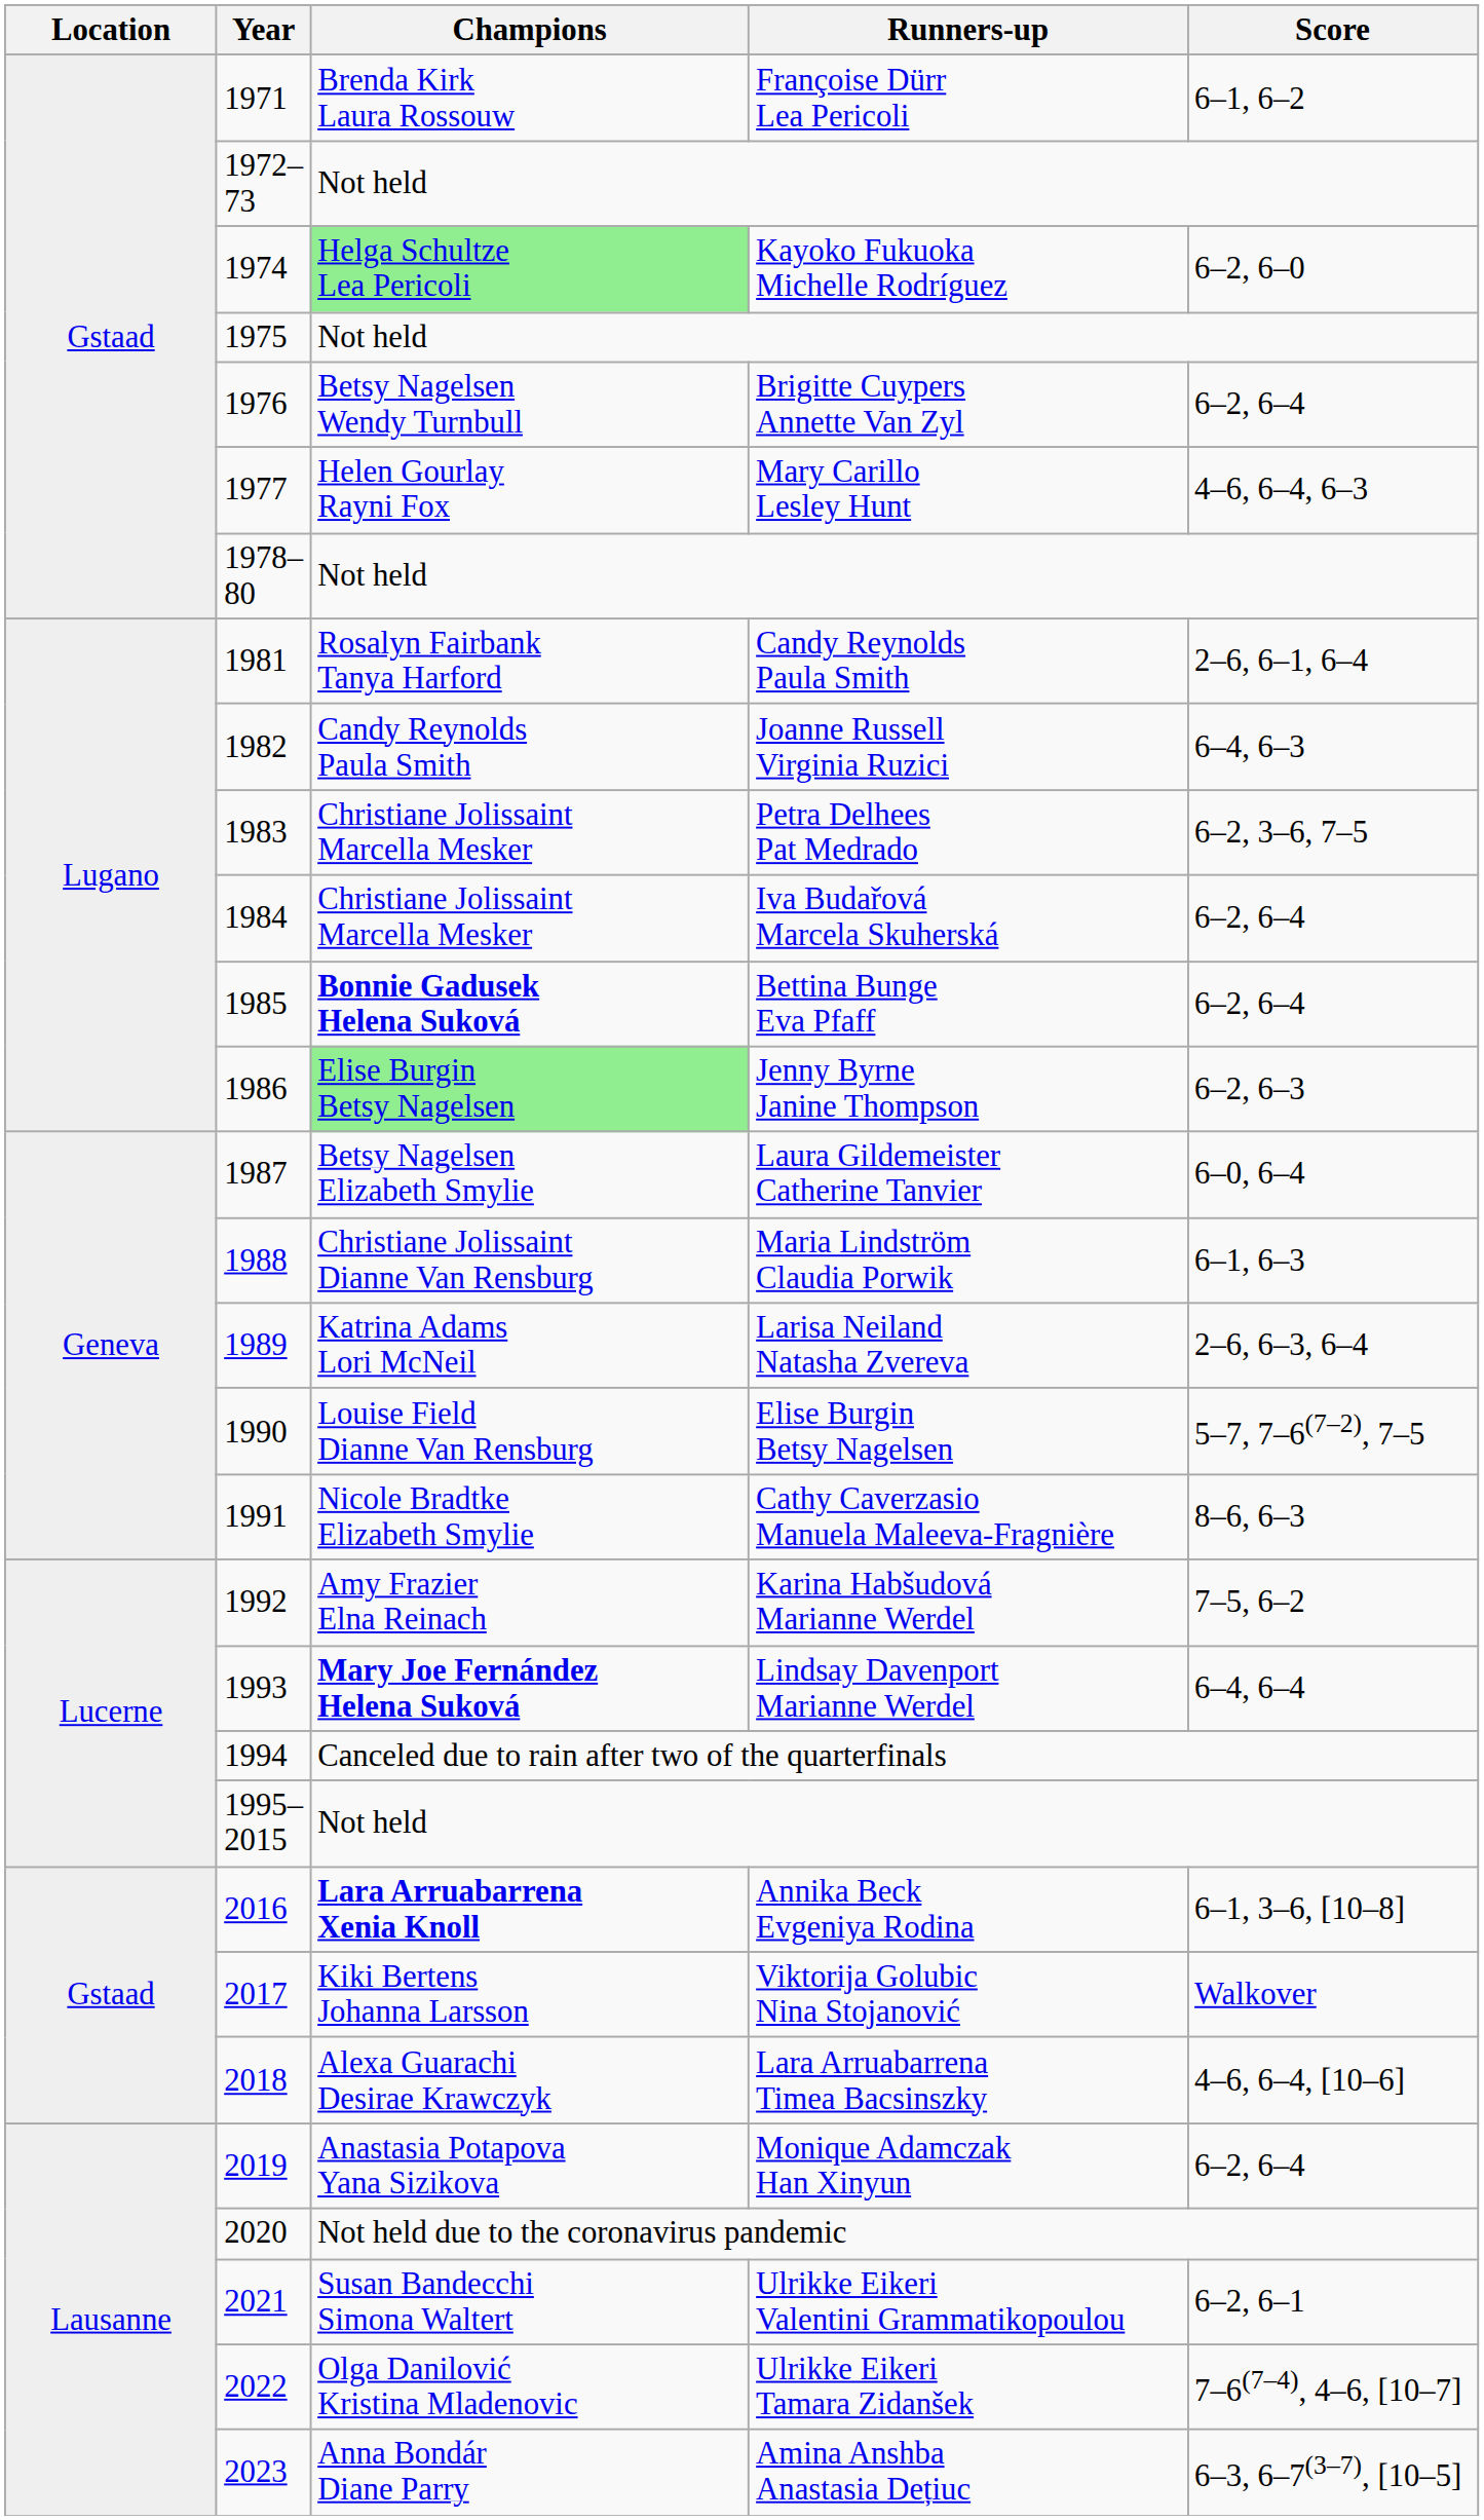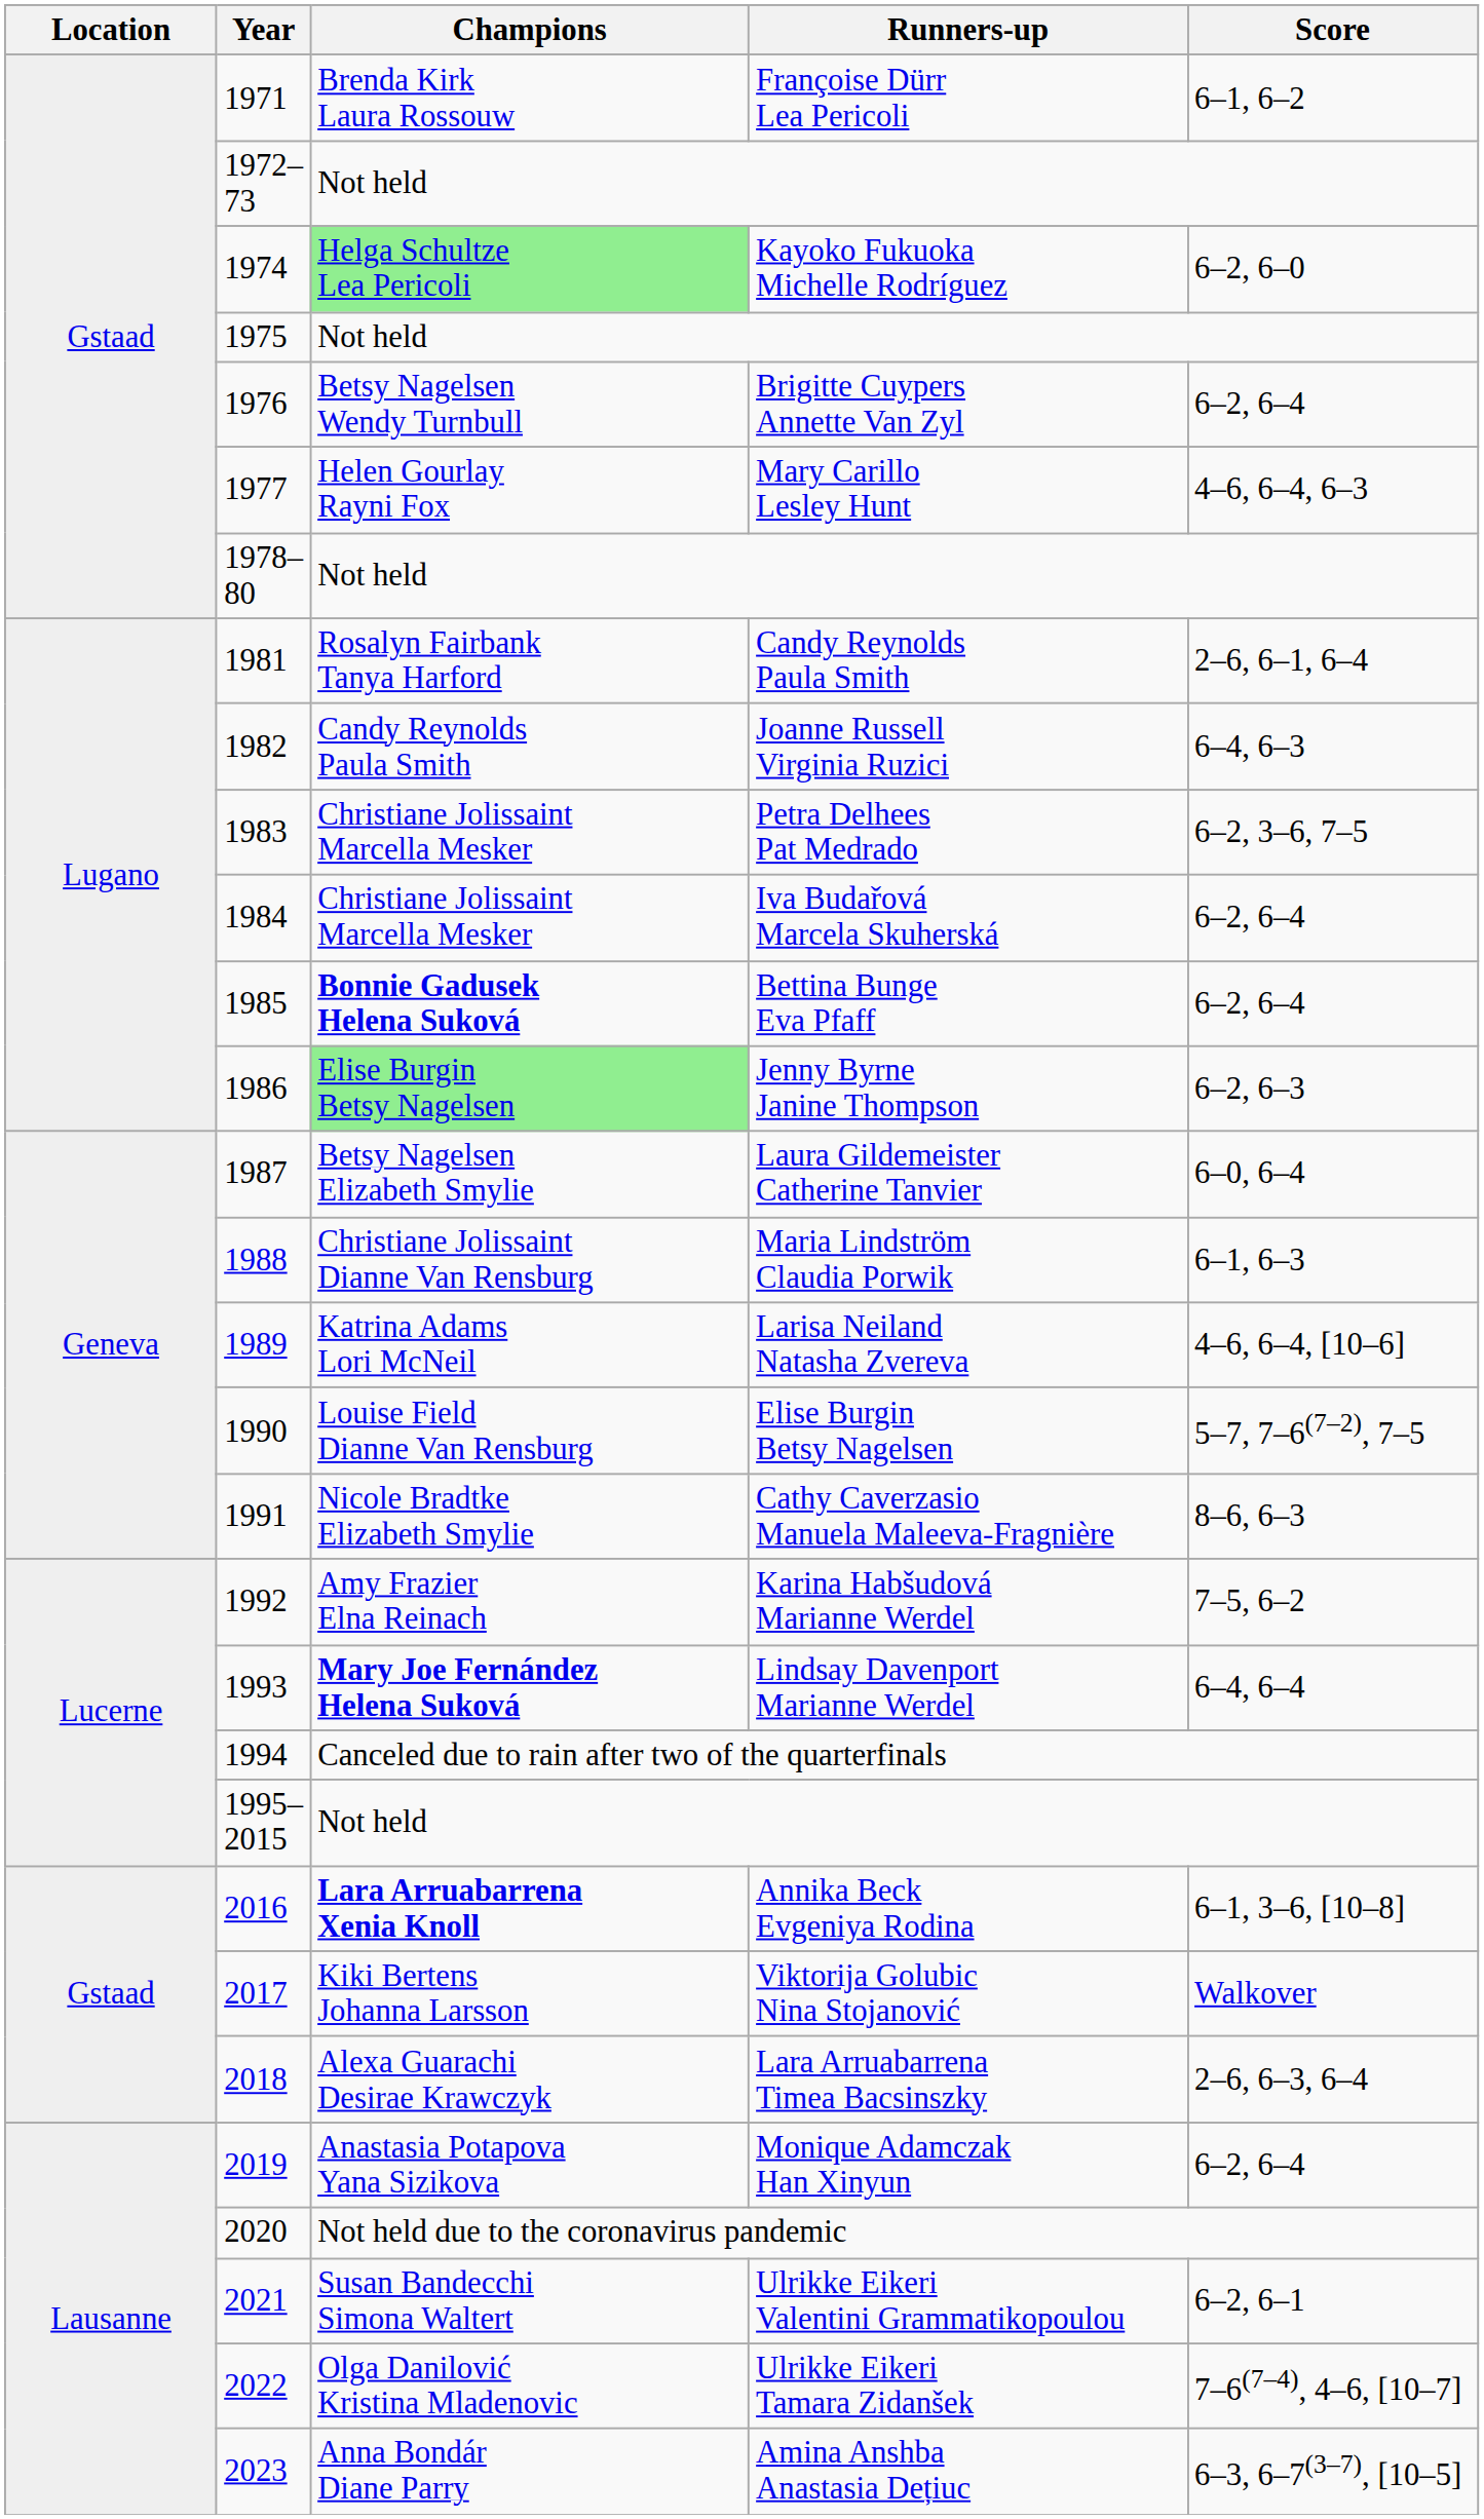 <table class="wikitable">
 <tr>
 <th style="width:100px">Location</th>
 <th style="width:40px">Year</th>
 <th style="width:215px">Champions</th>
 <th style="width:215px">Runners-up</th>
 <th style="width:140px" class="unsortable">Score</th>
 </tr>
 <tr>
 <td align=center rowspan="7" style="background:#efefef"><a href='#'>Gstaad</a></td>
 <td>1971</td>
 <td> <a href='#'>Brenda Kirk</a> <br>  <a href='#'>Laura Rossouw</a></td>
 <td> <a href='#'>Françoise Dürr</a> <br>  <a href='#'>Lea Pericoli</a></td>
 <td>6–1, 6–2</td>
 </tr>
 <tr>
 <td>1972–73</td>
 <td colspan=3>Not held</td>
 </tr>
 <tr>
 <td>1974</td>
 <td style="background: lightgreen;"> <a href='#'>Helga Schultze</a> <br>  <a href='#'>Lea Pericoli</a></td>
 <td> <a href='#'>Kayoko Fukuoka</a> <br>  <a href='#'>Michelle Rodríguez</a></td>
 <td>6–2, 6–0</td>
 </tr>
 <tr>
 <td>1975</td>
 <td colspan=3>Not held</td>
 </tr>
 <tr>
 <td>1976</td>
 <td> <a href='#'>Betsy Nagelsen</a><br>  <a href='#'>Wendy Turnbull</a></td>
 <td> <a href='#'>Brigitte Cuypers</a> <br>  <a href='#'>Annette Van Zyl</a></td>
 <td>6–2, 6–4</td>
 </tr>
 <tr>
 <td>1977</td>
 <td> <a href='#'>Helen Gourlay</a> <br>  <a href='#'>Rayni Fox</a></td>
 <td> <a href='#'>Mary Carillo</a> <br>  <a href='#'>Lesley Hunt</a></td>
 <td>4–6, 6–4, 6–3</td>
 </tr>
 <tr>
 <td>1978–80</td>
 <td colspan=3>Not held</td>
 </tr>
 <tr>
 <td align=center rowspan=6 style="background:#efefef"><a href='#'>Lugano</a></td>
 <td>1981</td>
 <td> <a href='#'>Rosalyn Fairbank</a> <br>  <a href='#'>Tanya Harford</a></td>
 <td> <a href='#'>Candy Reynolds</a> <br>  <a href='#'>Paula Smith</a></td>
 <td>2–6, 6–1, 6–4</td>
 </tr>
 <tr>
 <td>1982</td>
 <td> <a href='#'>Candy Reynolds</a> <br>  <a href='#'>Paula Smith</a></td>
 <td> <a href='#'>Joanne Russell</a> <br>  <a href='#'>Virginia Ruzici</a></td>
 <td>6–4, 6–3</td>
 </tr>
 <tr>
 <td>1983</td>
 <td> <a href='#'>Christiane Jolissaint</a> <br>  <a href='#'>Marcella Mesker</a></td>
 <td> <a href='#'>Petra Delhees</a> <br>  <a href='#'>Pat Medrado</a></td>
 <td>6–2, 3–6, 7–5</td>
 </tr>
 <tr>
 <td>1984</td>
 <td> <a href='#'>Christiane Jolissaint</a> <br>  <a href='#'>Marcella Mesker</a></td>
 <td> <a href='#'>Iva Budařová</a> <br>  <a href='#'>Marcela Skuherská</a></td>
 <td>6–2, 6–4</td>
 </tr>
 <tr>
 <td>1985</td>
 <td><strong> <a href='#'>Bonnie Gadusek</a> <br>  <a href='#'>Helena Suková</a></strong></td>
 <td> <a href='#'>Bettina Bunge</a> <br>  <a href='#'>Eva Pfaff</a></td>
 <td>6–2, 6–4</td>
 </tr>
 <tr>
 <td>1986</td>
 <td style="background: lightgreen;"> <a href='#'>Elise Burgin</a> <br>  <a href='#'>Betsy Nagelsen</a></td>
 <td> <a href='#'>Jenny Byrne</a> <br>  <a href='#'>Janine Thompson</a></td>
 <td>6–2, 6–3</td>
 </tr>
 <tr>
 <td align=center rowspan="5" style="background:#efefef"><a href='#'>Geneva</a></td>
 <td>1987</td>
 <td> <a href='#'>Betsy Nagelsen</a> <br>  <a href='#'>Elizabeth Smylie</a></td>
 <td> <a href='#'>Laura Gildemeister</a> <br>  <a href='#'>Catherine Tanvier</a></td>
 <td>6–0, 6–4</td>
 </tr>
 <tr>
 <td><a href='#'>1988</a></td>
 <td> <a href='#'>Christiane Jolissaint</a> <br>  <a href='#'>Dianne Van Rensburg</a></td>
 <td> <a href='#'>Maria Lindström</a><br>  <a href='#'>Claudia Porwik</a></td>
 <td>6–1, 6–3</td>
 </tr>
 <tr>
 <td><a href='#'>1989</a></td>
 <td> <a href='#'>Katrina Adams</a> <br>  <a href='#'>Lori McNeil</a></td>
 <td> <a href='#'>Larisa Neiland</a> <br>  <a href='#'>Natasha Zvereva</a></td>
-<td>2–6, 6–3, 6–4</td>
+<td>4–6, 6–4, [10–6]</td>
 </tr>
 <tr>
 <td>1990</td>
 <td> <a href='#'>Louise Field</a> <br>  <a href='#'>Dianne Van Rensburg</a></td>
 <td> <a href='#'>Elise Burgin</a> <br>  <a href='#'>Betsy Nagelsen</a></td>
 <td>5–7, 7–6<sup>(7–2)</sup>, 7–5</td>
 </tr>
 <tr>
 <td>1991</td>
 <td> <a href='#'>Nicole Bradtke</a> <br>  <a href='#'>Elizabeth Smylie</a></td>
 <td> <a href='#'>Cathy Caverzasio</a> <br>  <a href='#'>Manuela Maleeva-Fragnière</a></td>
 <td>8–6, 6–3</td>
 </tr>
 <tr>
 <td align=center rowspan="4" style="background:#efefef"><a href='#'>Lucerne</a></td>
 <td>1992</td>
 <td> <a href='#'>Amy Frazier</a> <br>  <a href='#'>Elna Reinach</a></td>
 <td> <a href='#'>Karina Habšudová</a> <br>  <a href='#'>Marianne Werdel</a></td>
 <td>7–5, 6–2</td>
 </tr>
 <tr>
 <td>1993</td>
 <td><strong> <a href='#'>Mary Joe Fernández</a> <br>  <a href='#'>Helena Suková</a></strong></td>
 <td> <a href='#'>Lindsay Davenport</a> <br>  <a href='#'>Marianne Werdel</a></td>
 <td>6–4, 6–4</td>
 </tr>
 <tr>
 <td>1994</td>
 <td colspan=3>Canceled due to rain after two of the quarterfinals</td>
 </tr>
 <tr>
 <td>1995–2015</td>
 <td colspan=3>Not held</td>
 </tr>
 <tr>
 <td align=center rowspan="3" style="background:#efefef"><a href='#'>Gstaad</a></td>
 <td><a href='#'>2016</a></td>
 <td><strong> <a href='#'>Lara Arruabarrena</a> <br>  <a href='#'>Xenia Knoll</a></strong></td>
 <td> <a href='#'>Annika Beck</a> <br>  <a href='#'>Evgeniya Rodina</a></td>
 <td>6–1, 3–6, [10–8]</td>
 </tr>
 <tr>
 <td><a href='#'>2017</a></td>
 <td> <a href='#'>Kiki Bertens</a> <br>  <a href='#'>Johanna Larsson</a></td>
 <td> <a href='#'>Viktorija Golubic</a> <br>  <a href='#'>Nina Stojanović</a></td>
 <td><a href='#'>Walkover</a></td>
 </tr>
 <tr>
 <td><a href='#'>2018</a></td>
 <td> <a href='#'>Alexa Guarachi</a> <br>  <a href='#'>Desirae Krawczyk</a></td>
 <td> <a href='#'>Lara Arruabarrena</a> <br>  <a href='#'>Timea Bacsinszky</a></td>
-<td>4–6, 6–4, [10–6]</td>
+<td>2–6, 6–3, 6–4</td>
 </tr>
 <tr>
 <td align=center rowspan="5" style="background:#efefef"><a href='#'>Lausanne</a></td>
 <td><a href='#'>2019</a></td>
 <td> <a href='#'>Anastasia Potapova</a> <br>  <a href='#'>Yana Sizikova</a></td>
 <td> <a href='#'>Monique Adamczak</a> <br>  <a href='#'>Han Xinyun</a></td>
 <td>6–2, 6–4</td>
 </tr>
 <tr>
 <td>2020</td>
 <td colspan="3">Not held due to the coronavirus pandemic</td>
 </tr>
 <tr>
 <td><a href='#'>2021</a></td>
 <td> <a href='#'>Susan Bandecchi</a> <br>  <a href='#'>Simona Waltert</a></td>
 <td> <a href='#'>Ulrikke Eikeri</a> <br>  <a href='#'>Valentini Grammatikopoulou</a></td>
 <td>6–2, 6–1</td>
 </tr>
 <tr>
 <td><a href='#'>2022</a></td>
 <td> <a href='#'>Olga Danilović</a> <br>  <a href='#'>Kristina Mladenovic</a></td>
 <td> <a href='#'>Ulrikke Eikeri</a> <br>  <a href='#'>Tamara Zidanšek</a></td>
 <td>7–6<sup>(7–4)</sup>, 4–6, [10–7]</td>
 </tr>
 <tr>
 <td><a href='#'>2023</a></td>
 <td> <a href='#'>Anna Bondár</a> <br>  <a href='#'>Diane Parry</a></td>
 <td> <a href='#'>Amina Anshba</a> <br>  <a href='#'>Anastasia Dețiuc</a></td>
 <td>6–3, 6–7<sup>(3–7)</sup>, [10–5]</td>
 </tr>
 </table>
